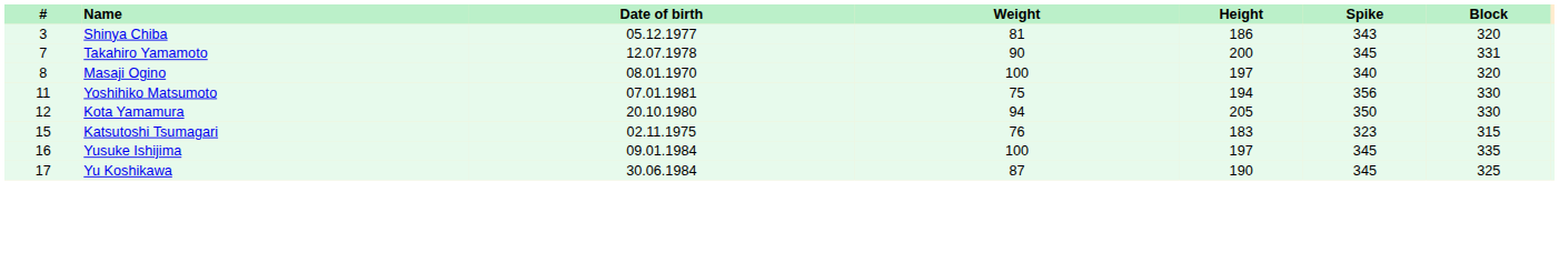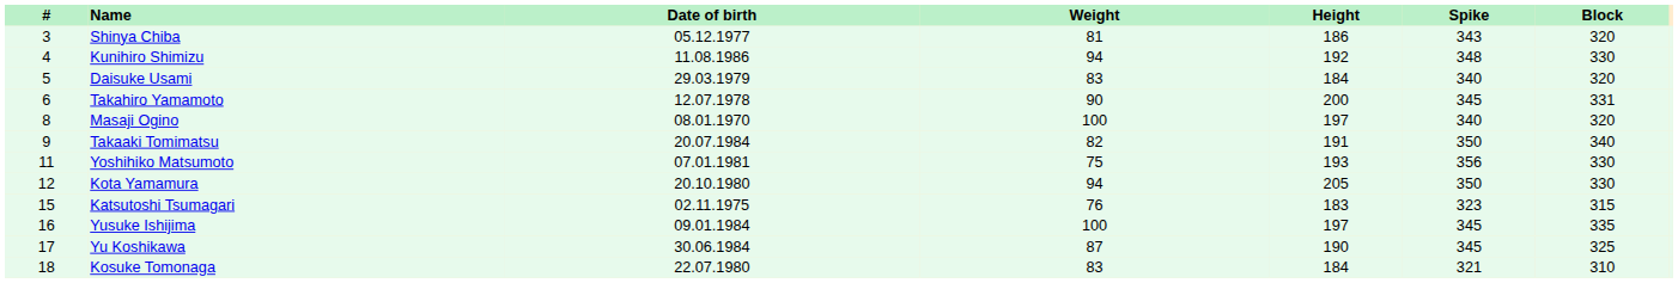 <table border=0 cellpadding=2 cellspacing=0  |- bgcolor=#FFECCE style="text-align:center; font-size:90%;" width=100%>
 <tr bgcolor=#BBF0C9>
 <th width=5%>#</th>
 <th width=25% align=left>Name</th>
 <th width=25%>Date of birth</th>
 <th width=21%>Weight</th>
 <th width=8%>Height</th>
 <th width=8%>Spike</th>
 <th width=8%>Block</th>
 </tr>
 <tr bgcolor=#E7FAEC>
 <td>3</td>
 <td align=left><a href='#'>Shinya Chiba</a></td>
 <td>05.12.1977</td>
 <td>81</td>
 <td>186</td>
 <td>343</td>
 <td>320</td>
 <td></td>
 </tr>
 <tr bgcolor=#E7FAEC>
-<td>7</td>
+<td>4</td>
+<td align=left><a href='#'>Kunihiro Shimizu</a></td>
+<td>11.08.1986</td>
+<td>94</td>
+<td>192</td>
+<td>348</td>
+<td>330</td>
+<td></td>
+</tr>
+<tr bgcolor=#E7FAEC>
+<td>5</td>
+<td align=left><a href='#'>Daisuke Usami</a></td>
+<td>29.03.1979</td>
+<td>83</td>
+<td>184</td>
+<td>340</td>
+<td>320</td>
+<td></td>
+</tr>
+<tr bgcolor=#E7FAEC>
+<td>6</td>
 <td align=left><a href='#'>Takahiro Yamamoto</a></td>
 <td>12.07.1978</td>
 <td>90</td>
 <td>200</td>
 <td>345</td>
 <td>331</td>
 <td></td>
 </tr>
 <tr bgcolor=#E7FAEC>
 <td>8</td>
 <td align=left><a href='#'>Masaji Ogino</a></td>
 <td>08.01.1970</td>
 <td>100</td>
 <td>197</td>
 <td>340</td>
 <td>320</td>
 <td></td>
 </tr>
 <tr bgcolor=#E7FAEC>
+<td>9</td>
+<td align=left><a href='#'>Takaaki Tomimatsu</a></td>
+<td>20.07.1984</td>
+<td>82</td>
+<td>191</td>
+<td>350</td>
+<td>340</td>
+<td></td>
+</tr>
+<tr bgcolor=#E7FAEC>
 <td>11</td>
 <td align=left><a href='#'>Yoshihiko Matsumoto</a></td>
 <td>07.01.1981</td>
 <td>75</td>
-<td>194</td>
+<td>193</td>
 <td>356</td>
 <td>330</td>
 <td></td>
 </tr>
 <tr bgcolor=#E7FAEC>
 <td>12</td>
 <td align=left><a href='#'>Kota Yamamura</a></td>
 <td>20.10.1980</td>
 <td>94</td>
 <td>205</td>
 <td>350</td>
 <td>330</td>
 <td></td>
 </tr>
 <tr bgcolor=#E7FAEC>
 <td>15</td>
 <td align=left><a href='#'>Katsutoshi Tsumagari</a></td>
 <td>02.11.1975</td>
 <td>76</td>
 <td>183</td>
 <td>323</td>
 <td>315</td>
 <td></td>
 </tr>
 <tr bgcolor=#E7FAEC>
 <td>16</td>
 <td align=left><a href='#'>Yusuke Ishijima</a></td>
 <td>09.01.1984</td>
 <td>100</td>
 <td>197</td>
 <td>345</td>
 <td>335</td>
 <td></td>
 </tr>
 <tr bgcolor=#E7FAEC>
 <td>17</td>
 <td align=left><a href='#'>Yu Koshikawa</a></td>
 <td>30.06.1984</td>
 <td>87</td>
 <td>190</td>
 <td>345</td>
 <td>325</td>
 <td></td>
 </tr>
+<tr bgcolor=#E7FAEC>
+<td>18</td>
+<td align=left><a href='#'>Kosuke Tomonaga</a></td>
+<td>22.07.1980</td>
+<td>83</td>
+<td>184</td>
+<td>321</td>
+<td>310</td>
+<td></td>
+</tr>
 </table>
